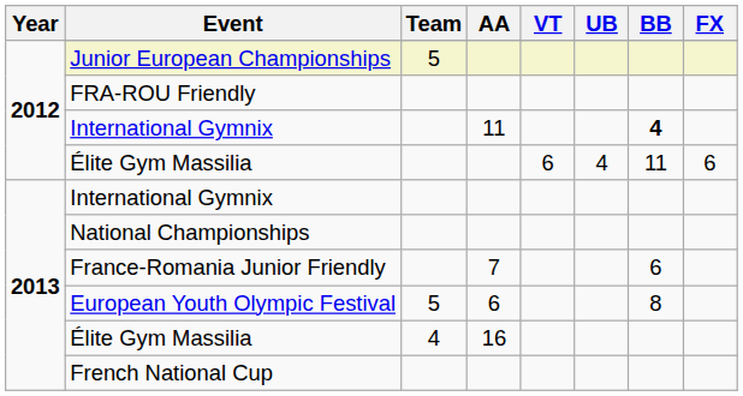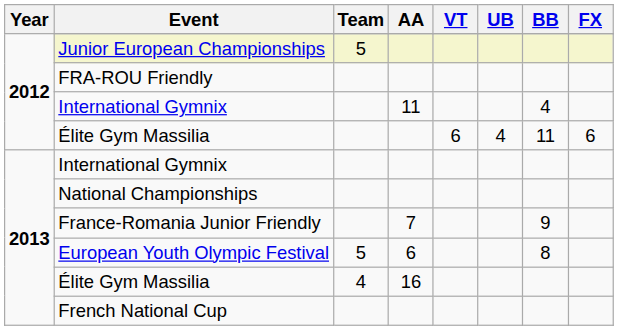 <table class="wikitable" style="text-align:center; font-size:95%;">
 <tr>
 <th align=center>Year</th>
 <th align=center>Event</th>
 <th style="width:30px;">Team</th>
 <th style="width:30px;">AA</th>
 <th style="width:30px;"><a href='#'>VT</a></th>
 <th style="width:30px;"><a href='#'>UB</a></th>
 <th style="width:30px;"><a href='#'>BB</a></th>
 <th style="width:30px;"><a href='#'>FX</a></th>
 </tr>
 <tr>
 <td rowspan="5"><strong>2012</strong></td>
 </tr>
 <tr bgcolor=#F5F6CE>
 <td align=left><a href='#'>Junior European Championships</a></td>
 <td>5</td>
 <td></td>
 <td></td>
 <td></td>
 <td></td>
 <td></td>
 </tr>
 <tr>
 <td align=left>FRA-ROU Friendly</td>
 <td></td>
 <td></td>
 <td></td>
 <td></td>
 <td></td>
 <td></td>
 </tr>
 <tr>
 <td align=left><a href='#'>International Gymnix</a></td>
 <td></td>
 <td>11</td>
 <td></td>
 <td></td>
-<td><strong>4</strong></td>
+<td>4</td>
 <td></td>
 </tr>
 <tr>
 <td align=left>Élite Gym Massilia</td>
 <td></td>
 <td></td>
 <td>6</td>
 <td>4</td>
 <td>11</td>
 <td>6</td>
 </tr>
 <tr>
 <td rowspan="6"><strong>2013</strong></td>
 <td align=left>International Gymnix</td>
 <td></td>
 <td></td>
 <td></td>
 <td></td>
 <td></td>
 <td></td>
 </tr>
 <tr>
 <td align=left>National Championships</td>
 <td></td>
 <td></td>
 <td></td>
 <td></td>
 <td></td>
 <td></td>
 </tr>
 <tr>
 <td align=left>France-Romania Junior Friendly</td>
 <td></td>
 <td>7</td>
 <td></td>
 <td></td>
-<td>6</td>
+<td>9</td>
 <td></td>
 </tr>
 <tr>
 <td align=left><a href='#'>European Youth Olympic Festival</a></td>
 <td>5</td>
 <td>6</td>
 <td></td>
 <td></td>
 <td>8</td>
 <td></td>
 </tr>
 <tr>
 <td align=left>Élite Gym Massilia</td>
 <td>4</td>
 <td>16</td>
 <td></td>
 <td></td>
 <td></td>
 <td></td>
 </tr>
 <tr>
 <td align=left>French National Cup</td>
 <td></td>
 <td></td>
 <td></td>
 <td></td>
 <td></td>
 <td></td>
 </tr>
 </table>
